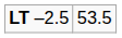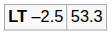 <table class="wikitable">
 <tr align="center">
 </tr>
 <tr align="center">
 <td><strong>LT</strong> –2.5</td>
-<td>53.5</td>
+<td>53.3</td>
 </tr>
 </table>
